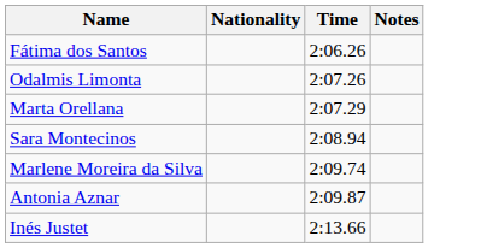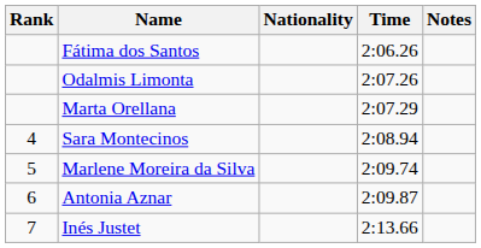 <table class="wikitable sortable" style="text-align:center">
 <tr>
+<th>Rank</th>
 <th>Name</th>
 <th>Nationality</th>
 <th>Time</th>
 <th>Notes</th>
 </tr>
 <tr>
+<td align=center></td>
 <td align=left><a href='#'>Fátima dos Santos</a></td>
 <td align=left></td>
 <td>2:06.26</td>
 <td></td>
 </tr>
 <tr>
+<td align=center></td>
 <td align=left><a href='#'>Odalmis Limonta</a></td>
 <td align=left></td>
 <td>2:07.26</td>
 <td></td>
 </tr>
 <tr>
+<td align=center></td>
 <td align=left><a href='#'>Marta Orellana</a></td>
 <td align=left></td>
 <td>2:07.29</td>
 <td></td>
 </tr>
 <tr>
+<td align=center>4</td>
 <td align=left><a href='#'>Sara Montecinos</a></td>
 <td align=left></td>
 <td>2:08.94</td>
 <td></td>
 </tr>
 <tr>
+<td align=center>5</td>
 <td align=left><a href='#'>Marlene Moreira da Silva</a></td>
 <td align=left></td>
 <td>2:09.74</td>
 <td></td>
 </tr>
 <tr>
+<td align=center>6</td>
 <td align=left><a href='#'>Antonia Aznar</a></td>
 <td align=left></td>
 <td>2:09.87</td>
 <td></td>
 </tr>
 <tr>
+<td align=center>7</td>
 <td align=left><a href='#'>Inés Justet</a></td>
 <td align=left></td>
 <td>2:13.66</td>
 <td></td>
 </tr>
 </table>
